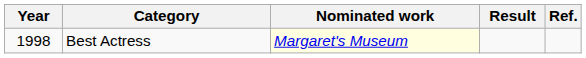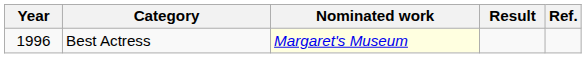 <table class=wikitable>
 <tr>
 <th scope="col" style="width:5em;">Year</th>
 <th scope="col" style="width:26em;">Category</th>
 <th scope="col" style="width:25em;">Nominated work</th>
 <th scope="col" style="width:5em;">Result</th>
 <th>Ref.</th>
 </tr>
 <tr>
-<td style="text-align:center;">1998</td>
+<td style="text-align:center;">1996</td>
 <td>Best Actress</td>
 <td style="background: lightyellow;"><em><a href='#'>Margaret's Museum</a></em></td>
 <td></td>
 <td></td>
 </tr>
 </table>
